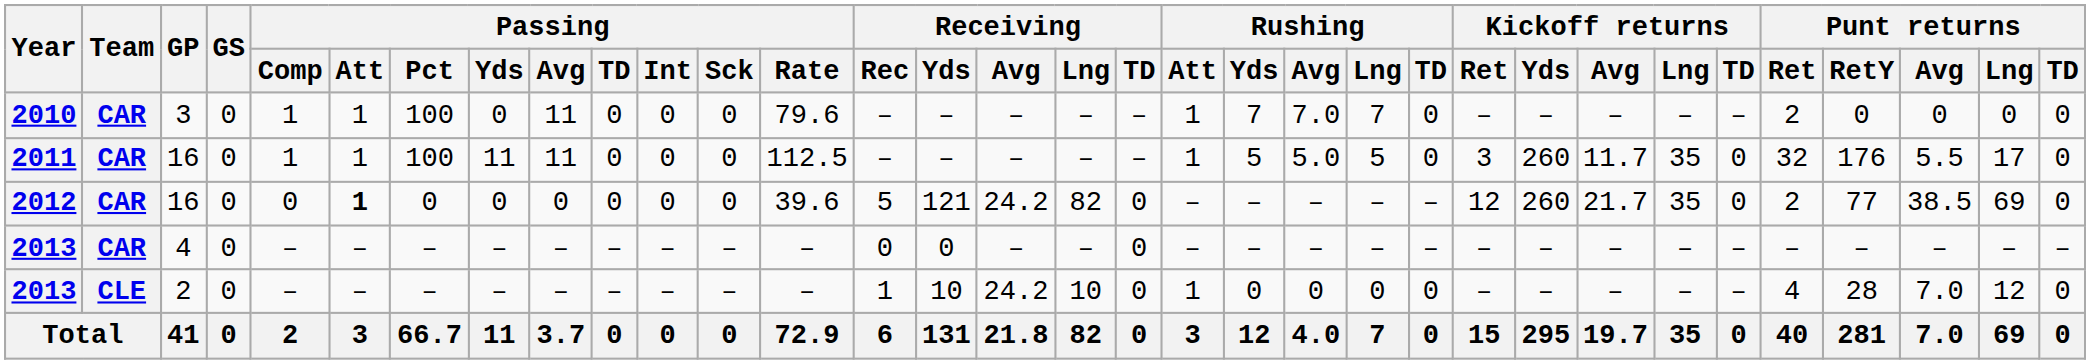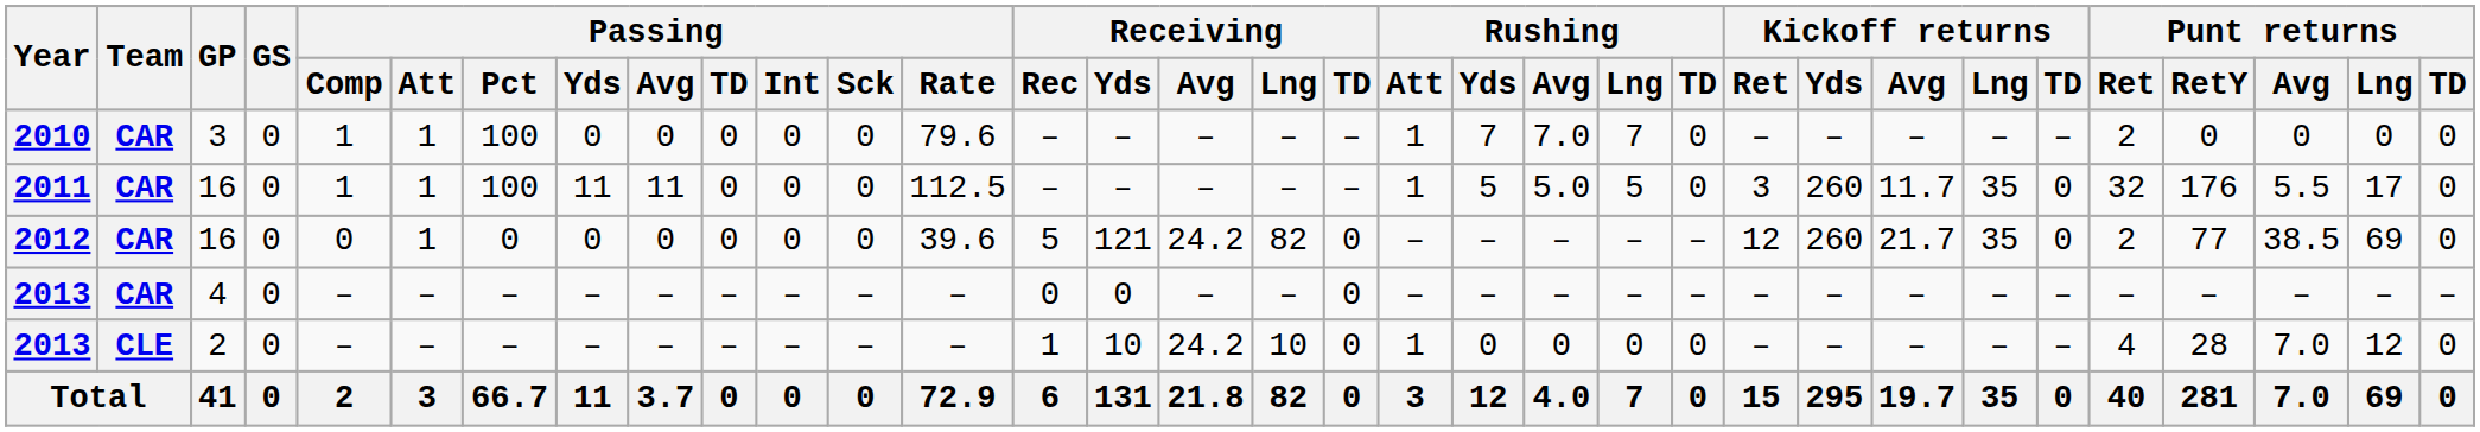 <table class="wikitable" style="text-align: center;">
 <tr>
 <th rowspan="2">Year</th>
 <th rowspan="2">Team</th>
 <th rowspan="2">GP</th>
 <th rowspan="2">GS</th>
 <th colspan="9">Passing</th>
 <th colspan="5">Receiving</th>
 <th colspan="5">Rushing</th>
 <th colspan="5">Kickoff returns</th>
 <th colspan="5">Punt returns</th>
 </tr>
 <tr>
 <th>Comp</th>
 <th>Att</th>
 <th>Pct</th>
 <th>Yds</th>
 <th>Avg</th>
 <th>TD</th>
 <th>Int</th>
 <th>Sck</th>
 <th>Rate</th>
 <th>Rec</th>
 <th>Yds</th>
 <th>Avg</th>
 <th>Lng</th>
 <th>TD</th>
 <th>Att</th>
 <th>Yds</th>
 <th>Avg</th>
 <th>Lng</th>
 <th>TD</th>
 <th>Ret</th>
 <th>Yds</th>
 <th>Avg</th>
 <th>Lng</th>
 <th>TD</th>
 <th>Ret</th>
 <th>RetY</th>
 <th>Avg</th>
 <th>Lng</th>
 <th>TD</th>
 </tr>
 <tr>
 <th><a href='#'>2010</a></th>
 <th><a href='#'>CAR</a></th>
 <td>3</td>
 <td>0</td>
 <td>1</td>
 <td>1</td>
 <td>100</td>
 <td>0</td>
-<td>11</td>
+<td>0</td>
 <td>0</td>
 <td>0</td>
 <td>0</td>
 <td>79.6</td>
 <td>–</td>
 <td>–</td>
 <td>–</td>
 <td>–</td>
 <td>–</td>
 <td>1</td>
 <td>7</td>
 <td>7.0</td>
 <td>7</td>
 <td>0</td>
 <td>–</td>
 <td>–</td>
 <td>–</td>
 <td>–</td>
 <td>–</td>
 <td>2</td>
 <td>0</td>
 <td>0</td>
 <td>0</td>
 <td>0</td>
 </tr>
 <tr>
 <th><a href='#'>2011</a></th>
 <th><a href='#'>CAR</a></th>
 <td>16</td>
 <td>0</td>
 <td>1</td>
 <td>1</td>
 <td>100</td>
 <td>11</td>
 <td>11</td>
 <td>0</td>
 <td>0</td>
 <td>0</td>
 <td>112.5</td>
 <td>–</td>
 <td>–</td>
 <td>–</td>
 <td>–</td>
 <td>–</td>
 <td>1</td>
 <td>5</td>
 <td>5.0</td>
 <td>5</td>
 <td>0</td>
 <td>3</td>
 <td>260</td>
 <td>11.7</td>
 <td>35</td>
 <td>0</td>
 <td>32</td>
 <td>176</td>
 <td>5.5</td>
 <td>17</td>
 <td>0</td>
 </tr>
 <tr>
 <th><a href='#'>2012</a></th>
 <th><a href='#'>CAR</a></th>
 <td>16</td>
 <td>0</td>
 <td>0</td>
-<td><strong>1</strong></td>
+<td>1</td>
 <td>0</td>
 <td>0</td>
 <td>0</td>
 <td>0</td>
 <td>0</td>
 <td>0</td>
 <td>39.6</td>
 <td>5</td>
 <td>121</td>
 <td>24.2</td>
 <td>82</td>
 <td>0</td>
 <td>–</td>
 <td>–</td>
 <td>–</td>
 <td>–</td>
 <td>–</td>
 <td>12</td>
 <td>260</td>
 <td>21.7</td>
 <td>35</td>
 <td>0</td>
 <td>2</td>
 <td>77</td>
 <td>38.5</td>
 <td>69</td>
 <td>0</td>
 </tr>
 <tr>
 <th><a href='#'>2013</a></th>
 <th><a href='#'>CAR</a></th>
 <td>4</td>
 <td>0</td>
 <td>–</td>
 <td>–</td>
 <td>–</td>
 <td>–</td>
 <td>–</td>
 <td>–</td>
 <td>–</td>
 <td>–</td>
 <td>–</td>
 <td>0</td>
 <td>0</td>
 <td>–</td>
 <td>–</td>
 <td>0</td>
 <td>–</td>
 <td>–</td>
 <td>–</td>
 <td>–</td>
 <td>–</td>
 <td>–</td>
 <td>–</td>
 <td>–</td>
 <td>–</td>
 <td>–</td>
 <td>–</td>
 <td>–</td>
 <td>–</td>
 <td>–</td>
 <td>–</td>
 </tr>
 <tr>
 <th><a href='#'>2013</a></th>
 <th><a href='#'>CLE</a></th>
 <td>2</td>
 <td>0</td>
 <td>–</td>
 <td>–</td>
 <td>–</td>
 <td>–</td>
 <td>–</td>
 <td>–</td>
 <td>–</td>
 <td>–</td>
 <td>–</td>
 <td>1</td>
 <td>10</td>
 <td>24.2</td>
 <td>10</td>
 <td>0</td>
 <td>1</td>
 <td>0</td>
 <td>0</td>
 <td>0</td>
 <td>0</td>
 <td>–</td>
 <td>–</td>
 <td>–</td>
 <td>–</td>
 <td>–</td>
 <td>4</td>
 <td>28</td>
 <td>7.0</td>
 <td>12</td>
 <td>0</td>
 </tr>
 <tr>
 <th colspan="2">Total</th>
 <th>41</th>
 <th>0</th>
 <th>2</th>
 <th>3</th>
 <th>66.7</th>
 <th>11</th>
 <th>3.7</th>
 <th>0</th>
 <th>0</th>
 <th>0</th>
 <th>72.9</th>
 <th>6</th>
 <th>131</th>
 <th>21.8</th>
 <th>82</th>
 <th>0</th>
 <th>3</th>
 <th>12</th>
 <th>4.0</th>
 <th>7</th>
 <th>0</th>
 <th>15</th>
 <th>295</th>
 <th>19.7</th>
 <th>35</th>
 <th>0</th>
 <th>40</th>
 <th>281</th>
 <th>7.0</th>
 <th>69</th>
 <th>0</th>
 </tr>
 </table>
